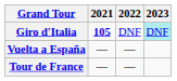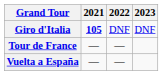 <table class="wikitable plainrowheaders">
 <tr>
 <th scope="col"><a href='#'>Grand Tour</a></th>
 <th scope="col">2021</th>
 <th scope="col">2022</th>
 <th scope="col">2023</th>
 </tr>
 <tr style="text-align:center;">
 <th scope="row"> <a href='#'>Giro d'Italia</a></th>
 <td><strong><a href='#'>105</a></strong></td>
 <td><a href='#'>DNF</a></td>
-<td style="background: paleturquoise;"><a href='#'>DNF</a></td>
+<td><a href='#'>DNF</a></td>
+</tr>
+<tr style="text-align:center;">
+<th scope="row"> <a href='#'>Tour de France</a></th>
+<td>—</td>
+<td>—</td>
+<td></td>
 </tr>
 <tr style="text-align:center;">
 <th scope="row"> <a href='#'>Vuelta a España</a></th>
 <td>—</td>
 <td>—</td>
 <td></td>
 </tr>
-<tr style="text-align:center;">
-<th scope="row"> <a href='#'>Tour de France</a></th>
-<td>—</td>
-<td>—</td>
-<td></td>
-</tr>
 </table>
